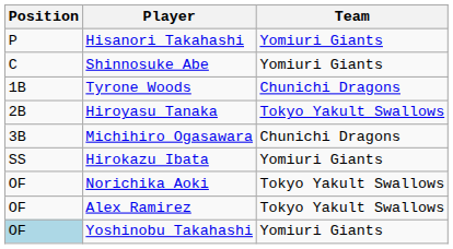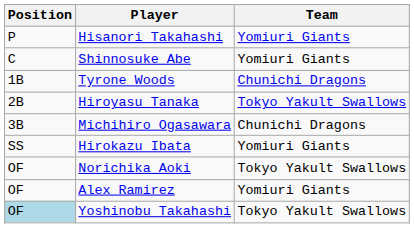 <table class="wikitable">
 <tr>
 <th>Position</th>
 <th>Player</th>
 <th>Team</th>
 </tr>
 <tr>
 <td>P</td>
 <td><a href='#'>Hisanori Takahashi</a></td>
 <td><a href='#'>Yomiuri Giants</a></td>
 </tr>
 <tr>
 <td>C</td>
 <td><a href='#'>Shinnosuke Abe</a></td>
 <td>Yomiuri Giants</td>
 </tr>
 <tr>
 <td>1B</td>
 <td><a href='#'>Tyrone Woods</a></td>
 <td><a href='#'>Chunichi Dragons</a></td>
 </tr>
 <tr>
 <td>2B</td>
 <td><a href='#'>Hiroyasu Tanaka</a></td>
 <td><a href='#'>Tokyo Yakult Swallows</a></td>
 </tr>
 <tr>
 <td>3B</td>
 <td><a href='#'>Michihiro Ogasawara</a></td>
 <td>Chunichi Dragons</td>
 </tr>
 <tr>
 <td>SS</td>
 <td><a href='#'>Hirokazu Ibata</a></td>
 <td>Yomiuri Giants</td>
 </tr>
 <tr>
 <td>OF</td>
 <td><a href='#'>Norichika Aoki</a></td>
 <td>Tokyo Yakult Swallows</td>
 </tr>
 <tr>
 <td>OF</td>
 <td><a href='#'>Alex Ramirez</a></td>
-<td>Tokyo Yakult Swallows</td>
+<td>Yomiuri Giants</td>
 </tr>
 <tr>
 <td style="background: lightblue;">OF</td>
 <td><a href='#'>Yoshinobu Takahashi</a></td>
-<td>Yomiuri Giants</td>
+<td>Tokyo Yakult Swallows</td>
 </tr>
 </table>
